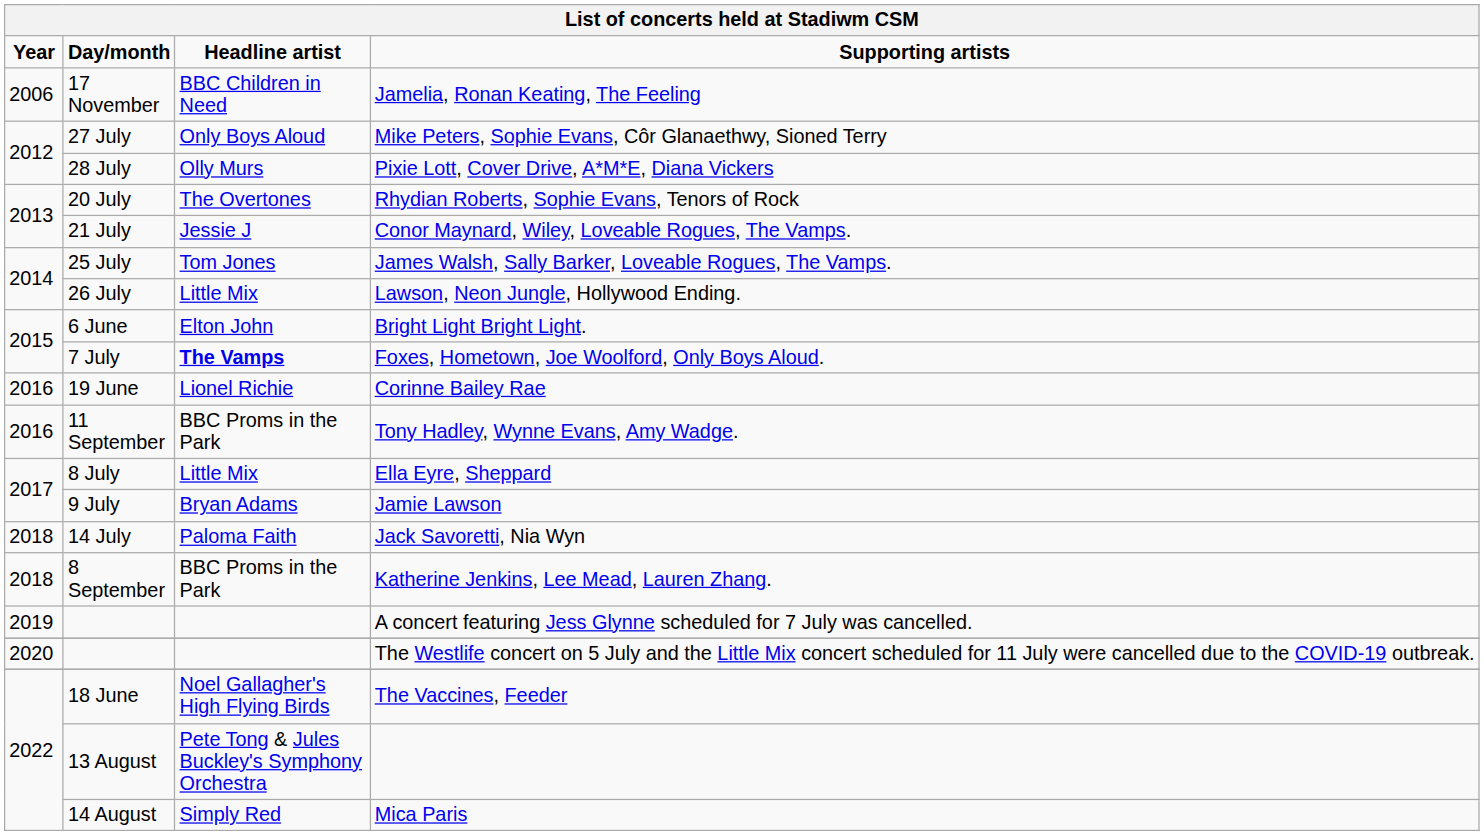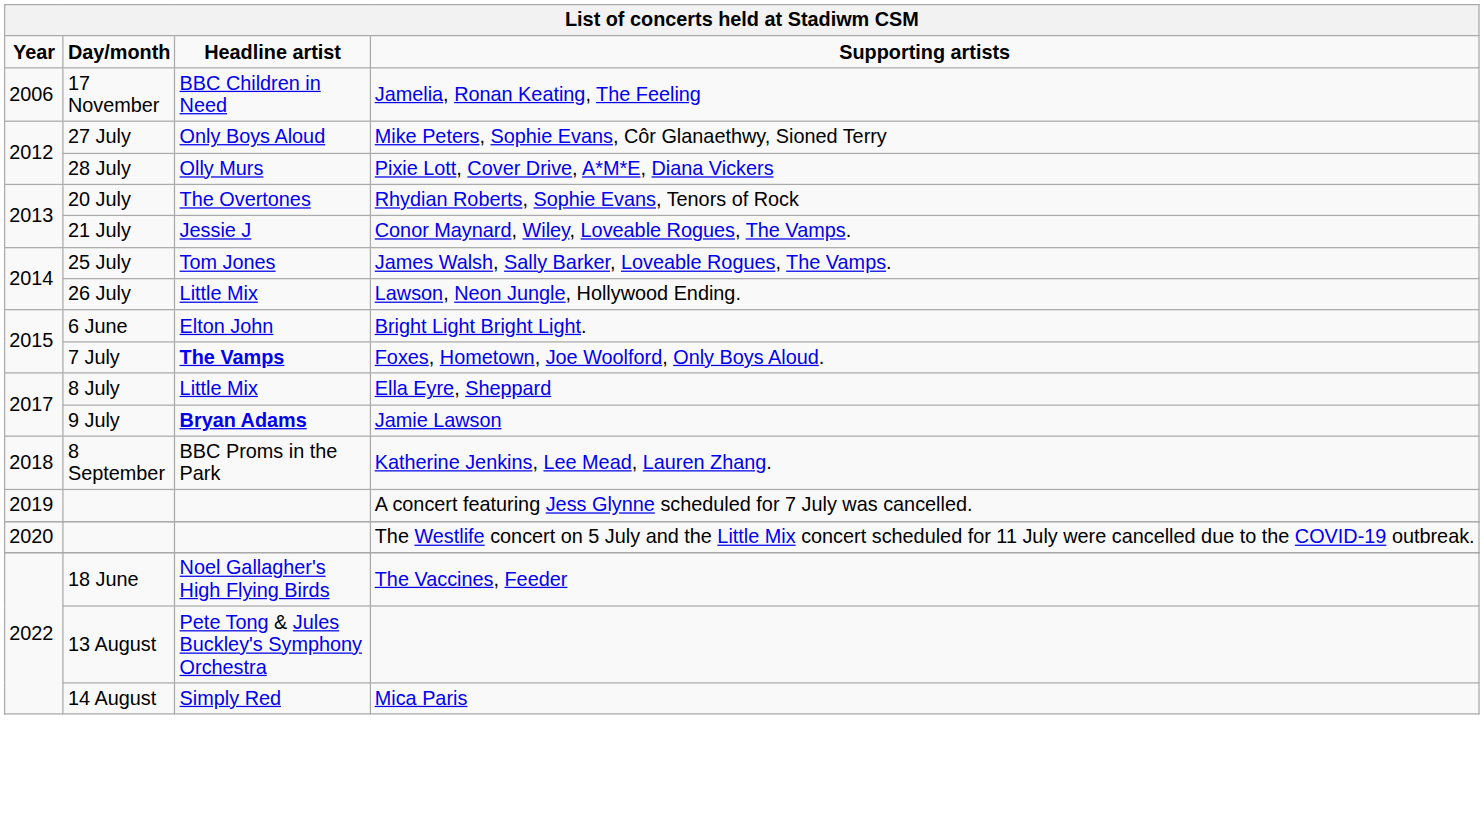 <table class="wikitable">
 <tr>
 <th colspan=4>List of concerts held at Stadiwm CSM</th>
 </tr>
 <tr>
 <td align=center width="40"><strong>Year</strong></td>
 <td align=center width="65"><strong>Day/month</strong></td>
 <td align=center width="150"><strong>Headline artist</strong></td>
 <td align=center width="nowrap"><strong>Supporting artists</strong></td>
 </tr>
 <tr>
 <td>2006</td>
 <td>17 November</td>
 <td><a href='#'>BBC Children in Need</a></td>
 <td><a href='#'>Jamelia</a>, <a href='#'>Ronan Keating</a>, <a href='#'>The Feeling</a></td>
 </tr>
 <tr>
 <td rowspan="2">2012</td>
 <td>27 July</td>
 <td><a href='#'>Only Boys Aloud</a></td>
 <td><a href='#'>Mike Peters</a>, <a href='#'>Sophie Evans</a>, Côr Glanaethwy, Sioned Terry</td>
 </tr>
 <tr>
 <td>28 July</td>
 <td><a href='#'>Olly Murs</a></td>
 <td><a href='#'>Pixie Lott</a>, <a href='#'>Cover Drive</a>, <a href='#'>A*M*E</a>, <a href='#'>Diana Vickers</a></td>
 </tr>
 <tr>
 <td rowspan="2">2013</td>
 <td>20 July</td>
 <td><a href='#'>The Overtones</a></td>
 <td><a href='#'>Rhydian Roberts</a>, <a href='#'>Sophie Evans</a>, Tenors of Rock</td>
 </tr>
 <tr>
 <td>21 July</td>
 <td><a href='#'>Jessie J</a></td>
 <td><a href='#'>Conor Maynard</a>, <a href='#'>Wiley</a>, <a href='#'>Loveable Rogues</a>, <a href='#'>The Vamps</a>.</td>
 </tr>
 <tr>
 <td rowspan="2">2014</td>
 <td>25 July</td>
 <td><a href='#'>Tom Jones</a></td>
 <td><a href='#'>James Walsh</a>, <a href='#'>Sally Barker</a>, <a href='#'>Loveable Rogues</a>, <a href='#'>The Vamps</a>.</td>
 </tr>
 <tr>
 <td>26 July</td>
 <td><a href='#'>Little Mix</a></td>
 <td><a href='#'>Lawson</a>, <a href='#'>Neon Jungle</a>, Hollywood Ending.</td>
 </tr>
 <tr>
 <td rowspan="2">2015</td>
 <td>6 June</td>
 <td><a href='#'>Elton John</a></td>
 <td><a href='#'>Bright Light Bright Light</a>.</td>
 </tr>
 <tr>
 <td>7 July</td>
 <td><strong><a href='#'>The Vamps</a></strong></td>
 <td><a href='#'>Foxes</a>, <a href='#'>Hometown</a>, <a href='#'>Joe Woolford</a>, <a href='#'>Only Boys Aloud</a>.</td>
 </tr>
 <tr>
-<td>2016</td>
-<td>19 June</td>
-<td><a href='#'>Lionel Richie</a></td>
-<td><a href='#'>Corinne Bailey Rae</a></td>
-</tr>
-<tr>
-<td>2016</td>
-<td>11 September</td>
-<td>BBC Proms in the Park</td>
-<td><a href='#'>Tony Hadley</a>, <a href='#'>Wynne Evans</a>, <a href='#'>Amy Wadge</a>.</td>
-</tr>
-<tr>
 <td rowspan="2">2017</td>
 <td>8 July</td>
 <td><a href='#'>Little Mix</a></td>
 <td><a href='#'>Ella Eyre</a>, <a href='#'>Sheppard</a></td>
 </tr>
 <tr>
 <td>9 July</td>
-<td><a href='#'>Bryan Adams</a></td>
+<td><strong><a href='#'>Bryan Adams</a></strong></td>
 <td><a href='#'>Jamie Lawson</a></td>
-</tr>
-<tr>
-<td>2018</td>
-<td>14 July</td>
-<td><a href='#'>Paloma Faith</a></td>
-<td><a href='#'>Jack Savoretti</a>, Nia Wyn</td>
 </tr>
 <tr>
 <td>2018</td>
 <td>8 September</td>
 <td>BBC Proms in the Park</td>
 <td><a href='#'>Katherine Jenkins</a>, <a href='#'>Lee Mead</a>, <a href='#'>Lauren Zhang</a>.</td>
 </tr>
 <tr>
 <td>2019</td>
 <td></td>
 <td></td>
 <td>A concert featuring <a href='#'>Jess Glynne</a> scheduled for 7 July was cancelled.</td>
 </tr>
 <tr>
 </tr>
 <tr>
 <td>2020</td>
 <td></td>
 <td></td>
 <td>The <a href='#'>Westlife</a> concert on 5 July and the <a href='#'>Little Mix</a> concert scheduled for 11 July were cancelled due to the <a href='#'>COVID-19</a> outbreak.</td>
 </tr>
 <tr>
 </tr>
 <tr>
 <td rowspan="3">2022</td>
 <td>18 June</td>
 <td><a href='#'>Noel Gallagher's High Flying Birds</a></td>
 <td><a href='#'>The Vaccines</a>, <a href='#'>Feeder</a></td>
 </tr>
 <tr>
 <td>13 August</td>
 <td><a href='#'>Pete Tong</a> & <a href='#'>Jules Buckley's Symphony Orchestra</a></td>
 <td></td>
 </tr>
 <tr>
 <td>14 August</td>
 <td><a href='#'>Simply Red</a></td>
 <td><a href='#'>Mica Paris</a></td>
 </tr>
 </table>
